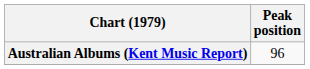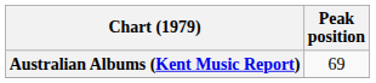 <table class="wikitable sortable plainrowheaders">
 <tr>
 <th>Chart (1979)</th>
 <th>Peak<br>position</th>
 </tr>
 <tr>
 <th scope="row">Australian Albums (<a href='#'>Kent Music Report</a>)</th>
-<td style="text-align:center;">96</td>
+<td style="text-align:center;">69</td>
 </tr>
 <tr>
 </tr>
 <tr>
 </tr>
 <tr>
 </tr>
 <tr>
 </tr>
 </table>
